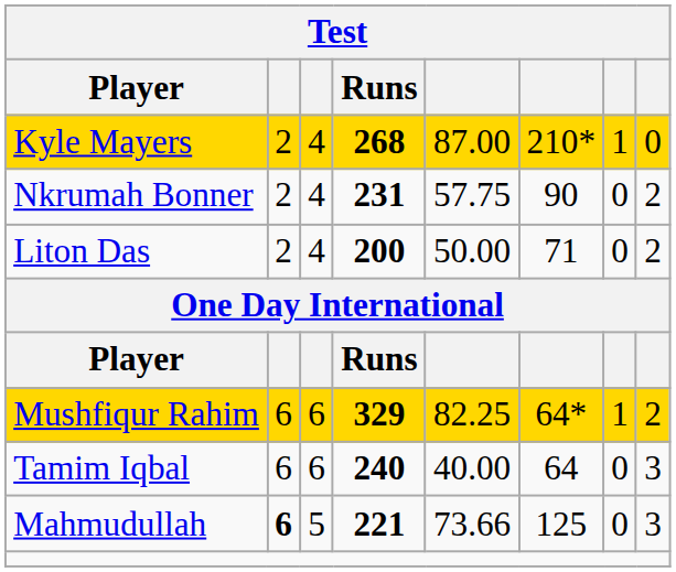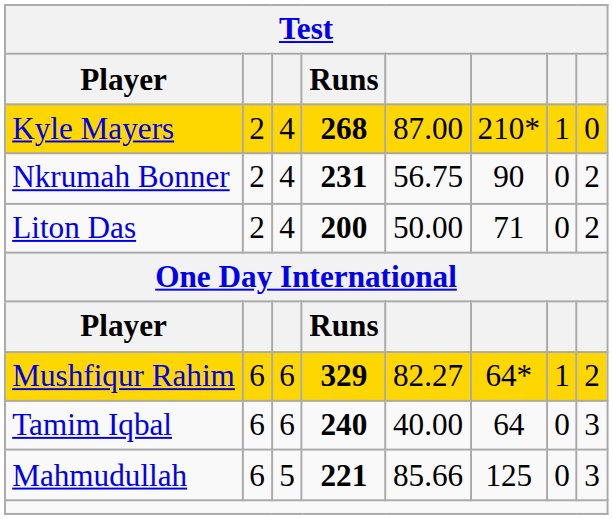 <table class="wikitable sortable" style="text-align: center;">
 <tr>
 <th colspan="8"><a href='#'>Test</a></th>
 </tr>
 <tr>
 <th class="unsortable">Player</th>
 <th></th>
 <th></th>
 <th>Runs</th>
 <th></th>
 <th></th>
 <th></th>
 <th></th>
 </tr>
 <tr style="background:gold">
 <td style="text-align:left"> <a href='#'>Kyle Mayers</a></td>
 <td>2</td>
 <td>4</td>
 <td><strong>268</strong></td>
 <td>87.00</td>
 <td>210*</td>
 <td>1</td>
 <td>0</td>
 </tr>
 <tr>
 <td style="text-align:left"> <a href='#'>Nkrumah Bonner</a></td>
 <td>2</td>
 <td>4</td>
 <td><strong>231</strong></td>
-<td>57.75</td>
+<td>56.75</td>
 <td>90</td>
 <td>0</td>
 <td>2</td>
 </tr>
 <tr>
 <td style="text-align:left"> <a href='#'>Liton Das</a></td>
 <td>2</td>
 <td>4</td>
 <td><strong>200</strong></td>
 <td>50.00</td>
 <td>71</td>
 <td>0</td>
 <td>2</td>
 </tr>
 <tr>
 <th colspan="8"><a href='#'>One Day International</a></th>
 </tr>
 <tr>
 <th class="unsortable">Player</th>
 <th></th>
 <th></th>
 <th>Runs</th>
 <th></th>
 <th></th>
 <th></th>
 <th></th>
 </tr>
 <tr style="background:gold">
 <td style="text-align:left"> <a href='#'>Mushfiqur Rahim</a></td>
 <td>6</td>
 <td>6</td>
 <td><strong>329</strong></td>
-<td>82.25</td>
+<td>82.27</td>
 <td>64*</td>
 <td>1</td>
 <td>2</td>
 </tr>
 <tr>
 <td style="text-align:left"> <a href='#'>Tamim Iqbal</a></td>
 <td>6</td>
 <td>6</td>
 <td><strong>240</strong></td>
 <td>40.00</td>
 <td>64</td>
 <td>0</td>
 <td>3</td>
 </tr>
 <tr>
 <td style="text-align:left"> <a href='#'>Mahmudullah</a></td>
-<td><strong>6</strong></td>
+<td>6</td>
 <td>5</td>
 <td><strong>221</strong></td>
-<td>73.66</td>
+<td>85.66</td>
 <td>125</td>
 <td>0</td>
 <td>3</td>
 </tr>
 <tr>
 <td colspan="8" style="text-align:left"></td>
 </tr>
 </table>
